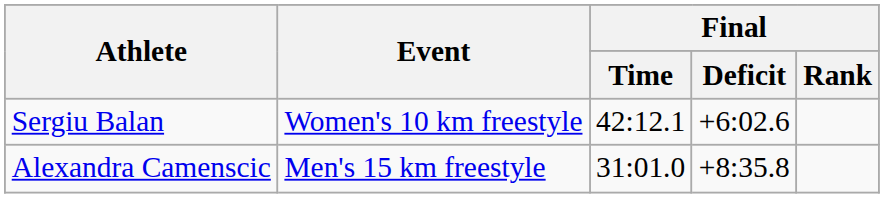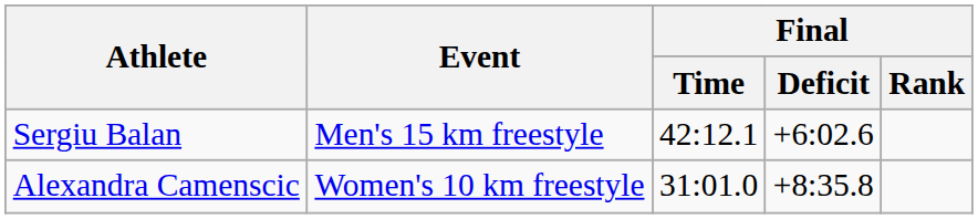 <table class="wikitable">
 <tr>
 <th rowspan="2">Athlete</th>
 <th rowspan="2">Event</th>
 <th colspan="3">Final</th>
 </tr>
 <tr>
 <th>Time</th>
 <th>Deficit</th>
 <th>Rank</th>
 </tr>
 <tr>
 <td><a href='#'>Sergiu Balan</a></td>
-<td><a href='#'>Women's 10 km freestyle</a></td>
+<td><a href='#'>Men's 15 km freestyle</a></td>
 <td>42:12.1</td>
 <td>+6:02.6</td>
 <td></td>
 </tr>
 <tr>
 <td><a href='#'>Alexandra Camenscic</a></td>
-<td><a href='#'>Men's 15 km freestyle</a></td>
+<td><a href='#'>Women's 10 km freestyle</a></td>
 <td>31:01.0</td>
 <td>+8:35.8</td>
 <td></td>
 </tr>
 </table>
